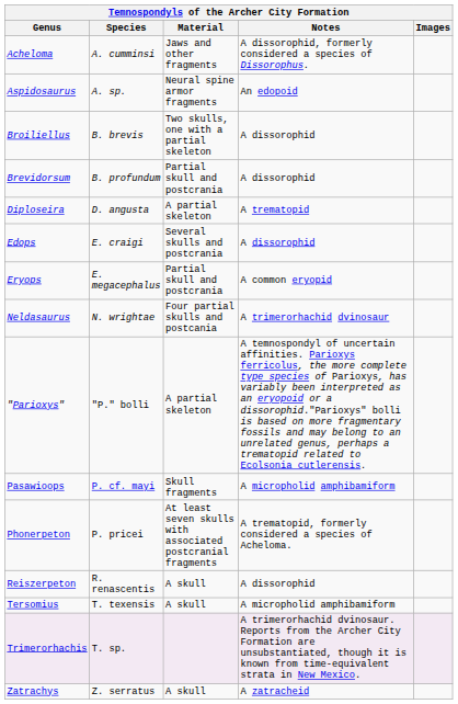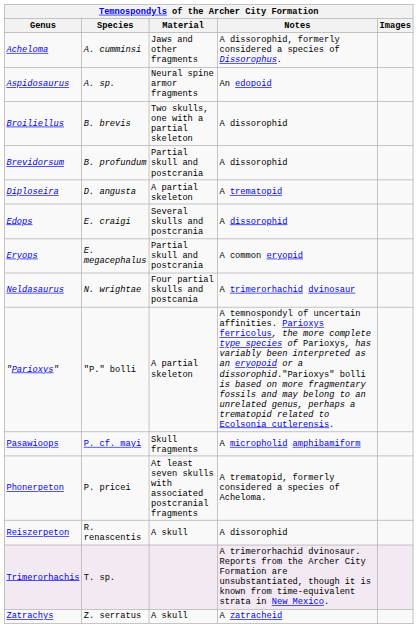 <table class="wikitable" align="center">
 <tr>
 <th colspan="5" align="center"><strong><a href='#'>Temnospondyls</a> of the Archer City Formation</strong></th>
 </tr>
 <tr>
 <th>Genus</th>
 <th>Species</th>
 <th>Material</th>
 <th>Notes</th>
 <th>Images</th>
 </tr>
 <tr>
 <td><em><a href='#'>Acheloma</a></em></td>
 <td><em>A. cumminsi</em></td>
 <td>Jaws and other fragments</td>
 <td>A dissorophid, formerly considered a species of <em><a href='#'>Dissorophus</a>.</em></td>
 <td></td>
 </tr>
 <tr>
 <td><em><a href='#'>Aspidosaurus</a></em></td>
 <td><em>A. sp.</em></td>
 <td>Neural spine armor fragments</td>
 <td>An <a href='#'>edopoid</a></td>
 <td></td>
 </tr>
 <tr>
 <td><em><a href='#'>Broiliellus</a></em></td>
 <td><em>B. brevis</em></td>
 <td>Two skulls, one with a partial skeleton</td>
 <td>A dissorophid</td>
 <td></td>
 </tr>
 <tr>
 <td><em><a href='#'>Brevidorsum</a></em></td>
 <td><em>B. profundum</em></td>
 <td>Partial skull and postcrania</td>
 <td>A dissorophid</td>
 <td></td>
 </tr>
 <tr>
 <td><em><a href='#'>Diploseira</a></em></td>
 <td><em>D. angusta</em></td>
 <td>A partial skeleton</td>
 <td>A <a href='#'>trematopid</a></td>
 <td></td>
 </tr>
 <tr>
 <td><em><a href='#'>Edops</a></em></td>
 <td><em>E. craigi</em></td>
 <td>Several skulls and postcrania</td>
 <td>A <a href='#'>dissorophid</a></td>
 <td></td>
 </tr>
 <tr>
 <td><em><a href='#'>Eryops</a></em></td>
 <td><em>E. megacephalus</em></td>
 <td>Partial skull and postcrania</td>
 <td>A common <a href='#'>eryopid</a></td>
 <td></td>
 </tr>
 <tr>
 <td><em><a href='#'>Neldasaurus</a></em></td>
 <td><em>N. wrightae</em></td>
 <td>Four partial skulls and postcania<em></em></td>
 <td>A <a href='#'>trimerorhachid</a> <a href='#'>dvinosaur</a></td>
 <td></td>
 </tr>
 <tr>
 <td><em>"<a href='#'>Parioxys</a>"</td>
 <td></em>"P." bolli<em></td>
 <td>A partial skeleton</td>
 <td>A temnospondyl of uncertain affinities. </em><a href='#'>Parioxys ferricolus</a><em>, the more complete <a href='#'>type species</a> of </em>Parioxys<em>, has variably been interpreted as an <a href='#'>eryopoid</a> or a dissorophid</em>."Parioxys" bolli<em> is based on more fragmentary fossils and may belong to an unrelated genus, perhaps a trematopid related to </em><a href='#'>Ecolsonia cutlerensis</a><em>.</td>
 <td></td>
 </tr>
 <tr>
 <td></em><a href='#'>Pasawioops</a><em></td>
 <td></em><a href='#'>P. cf. mayi</a><em></td>
 <td>Skull fragments</td>
 <td>A <a href='#'>micropholid</a> <a href='#'>amphibamiform</a></td>
 <td></td>
 </tr>
 <tr>
 <td></em><a href='#'>Phonerpeton</a><em></td>
 <td></em>P. pricei<em></td>
 <td>At least seven skulls with associated postcranial fragments</td>
 <td>A trematopid, formerly considered a species of </em>Acheloma.<em></td>
 <td></td>
 </tr>
 <tr>
 <td></em><a href='#'>Reiszerpeton</a><em></td>
 <td></em>R. renascentis<em></td>
 <td>A skull</td>
 <td>A dissorophid</td>
 <td></td>
 </tr>
 <tr>
-<td></em><a href='#'>Tersomius</a><em></td>
-<td></em>T. texensis<em></td>
-<td>A skull</td>
-<td>A micropholid amphibamiform</td>
-<td></td>
-</tr>
-<tr>
 <td style="background:#f3e9f3;"></em><a href='#'>Trimerorhachis</a><em></td>
 <td style="background:#f3e9f3;"></em>T. sp.<em></td>
 <td style="background:#f3e9f3;"></td>
 <td style="background:#f3e9f3;">A trimerorhachid dvinosaur. Reports from the Archer City Formation are unsubstantiated, though it is known from time-equivalent strata in <a href='#'>New Mexico</a>.</td>
 <td style="background:#f3e9f3;"></td>
 </tr>
 <tr>
 <td></em><a href='#'>Zatrachys</a><em></td>
 <td></em>Z. serratus<em></td>
 <td>A skull</td>
 <td>A <a href='#'>zatracheid</a></td>
 <td></td>
 </tr>
 </table>
